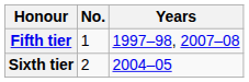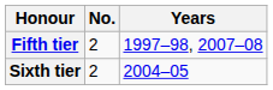 <table class="wikitable plainrowheaders">
 <tr>
 <th scope=col>Honour</th>
 <th scope=col>No.</th>
 <th scope=col>Years</th>
 </tr>
 <tr>
 <th scope=row><a href='#'>Fifth tier</a></th>
-<td>1</td>
+<td>2</td>
 <td><a href='#'>1997–98</a>, <a href='#'>2007–08</a></td>
 </tr>
 <tr>
 <th scope=row>Sixth tier</th>
 <td>2</td>
 <td><a href='#'>2004–05</a></td>
 </tr>
 </table>
